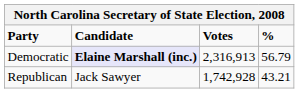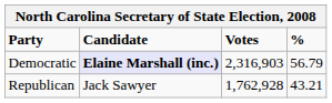 <table class="wikitable">
 <tr>
 <th colspan="4">North Carolina Secretary of State Election, 2008</th>
 </tr>
 <tr>
 <td><strong>Party</strong></td>
 <td><strong>Candidate</strong></td>
 <td><strong>Votes</strong></td>
 <td><strong>%</strong></td>
 </tr>
 <tr>
 <td>Democratic</td>
 <td style="background: lavender;"><strong>Elaine Marshall (inc.)</strong></td>
-<td>2,316,913</td>
+<td>2,316,903</td>
 <td>56.79</td>
 </tr>
 <tr>
 <td>Republican</td>
 <td>Jack Sawyer</td>
-<td>1,742,928</td>
+<td>1,762,928</td>
 <td>43.21</td>
 </tr>
 </table>
